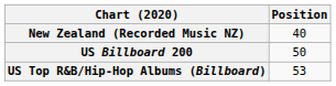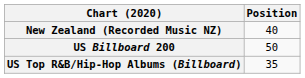 <table class="wikitable sortable plainrowheaders" style="text-align:center">
 <tr>
 <th scope="col">Chart (2020)</th>
 <th scope="col">Position</th>
 </tr>
 <tr>
 <th scope="row">New Zealand (Recorded Music NZ)</th>
 <td>40</td>
 </tr>
 <tr>
 <th scope="row">US <em>Billboard</em> 200</th>
 <td>50</td>
 </tr>
 <tr>
 <th scope="row">US Top R&B/Hip-Hop Albums (<em>Billboard</em>)</th>
-<td>53</td>
+<td>35</td>
 </tr>
 </table>
